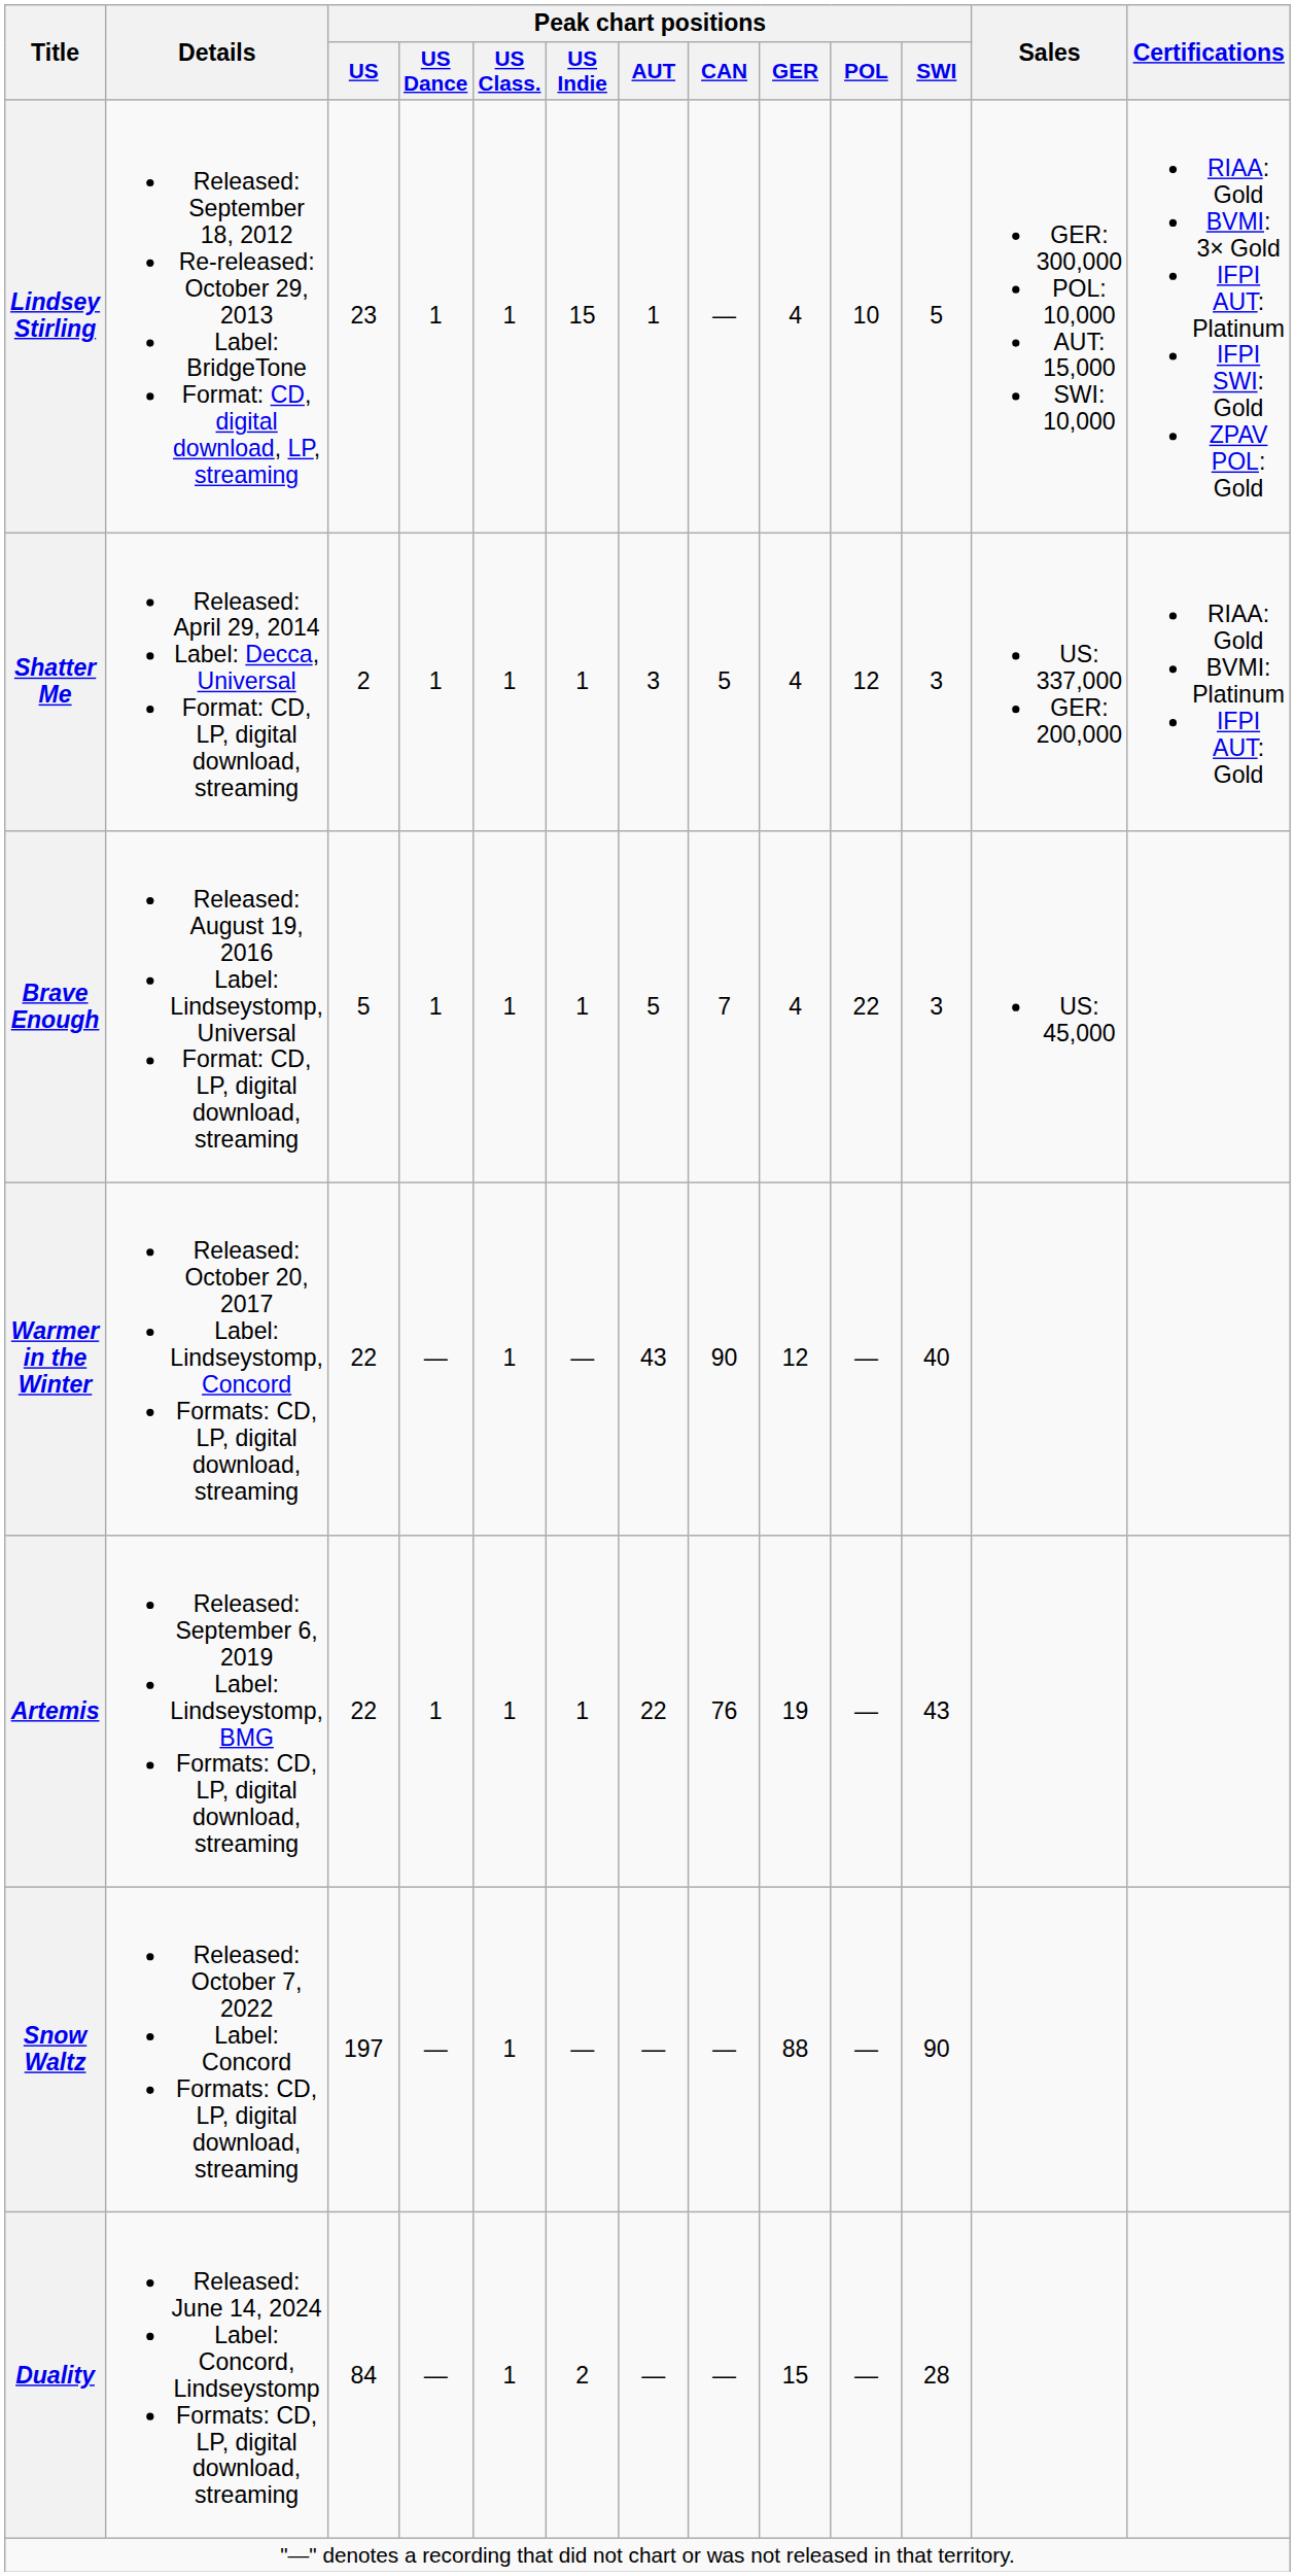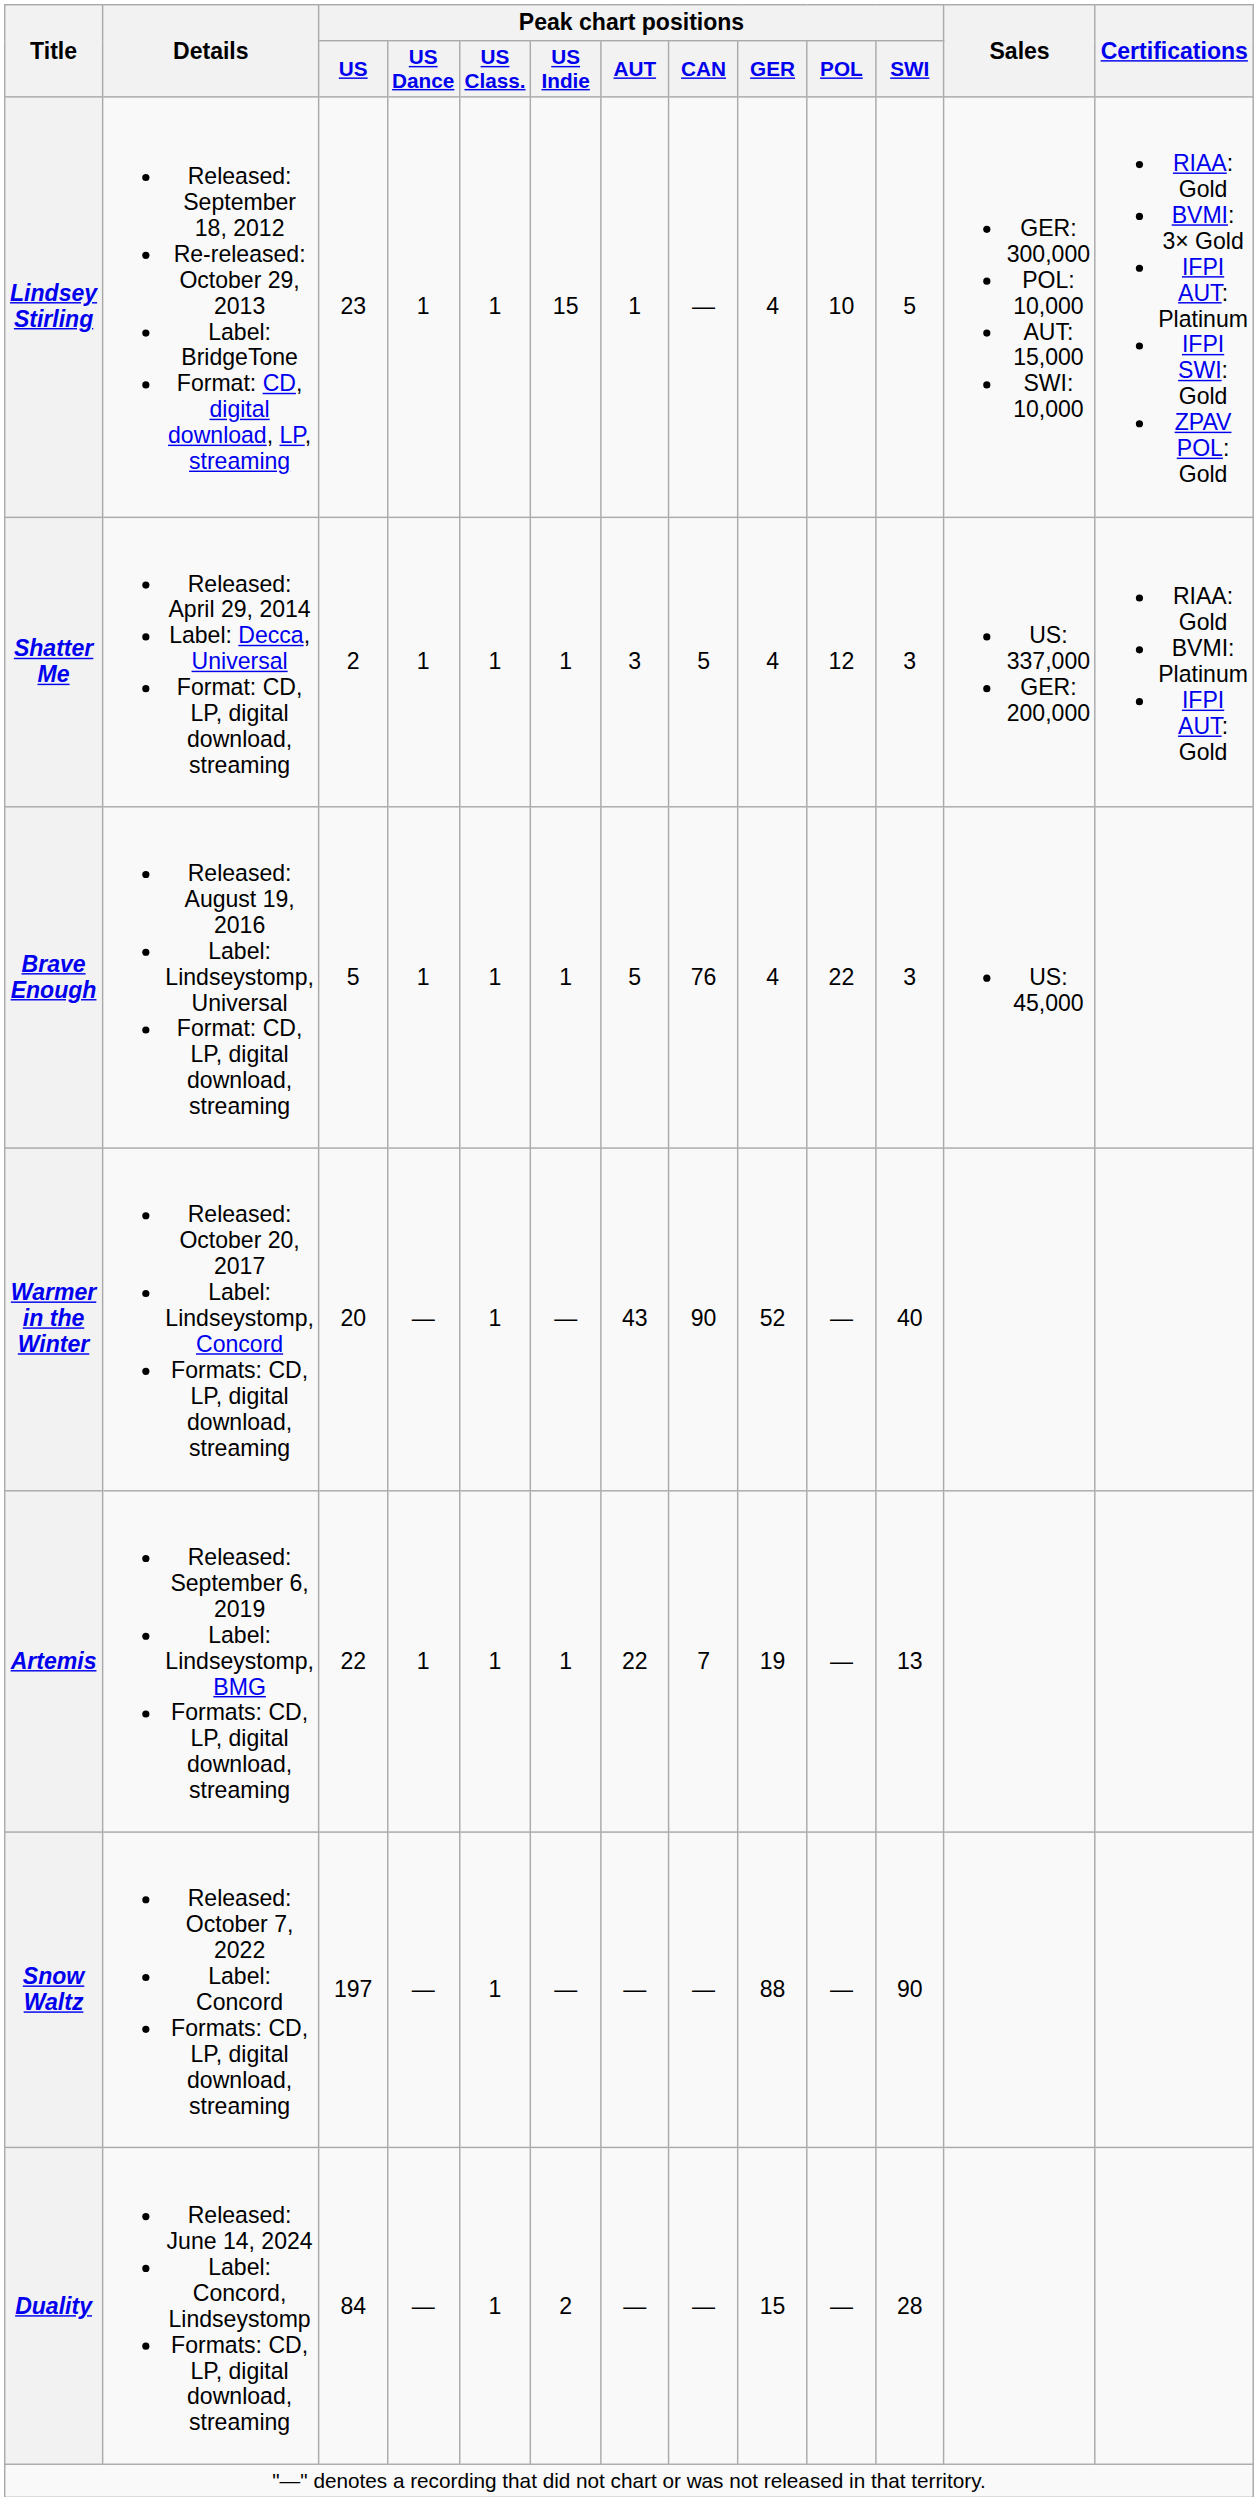 <table class="wikitable plainrowheaders" style="text-align:center;">
 <tr>
 <th scope="col" rowspan="2">Title</th>
 <th scope="col" rowspan="2">Details</th>
 <th scope="col" colspan="9">Peak chart positions</th>
 <th scope="col" rowspan="2">Sales</th>
 <th scope="col" rowspan="2"><a href='#'>Certifications</a></th>
 </tr>
 <tr>
 <th scope="col" style="width:3em;font-size:90%;"><a href='#'>US</a><br></th>
 <th scope="col" style="width:3em;font-size:90%;"><a href='#'>US <br>Dance</a><br></th>
 <th scope="col" style="width:3em;font-size:90%;"><a href='#'>US <br>Class.</a><br></th>
 <th scope="col" style="width:3em;font-size:90%;"><a href='#'>US <br>Indie</a><br></th>
 <th scope="col" style="width:3em;font-size:90%;"><a href='#'>AUT</a><br></th>
 <th scope="col" style="width:3em;font-size:90%;"><a href='#'>CAN</a><br></th>
 <th scope="col" style="width:3em;font-size:90%;"><a href='#'>GER</a><br></th>
 <th scope="col" style="width:3em;font-size:90%;"><a href='#'>POL</a><br></th>
 <th scope="col" style="width:3em;font-size:90%;"><a href='#'>SWI</a><br></th>
 </tr>
 <tr>
 <th scope="row"><em><a href='#'>Lindsey Stirling</a></em></th>
 <td><br><ul><li>Released: September 18, 2012</li><li>Re-released: October 29, 2013</li><li>Label: BridgeTone</li><li>Format: <a href='#'>CD</a>, <a href='#'>digital download</a>, <a href='#'>LP</a>, <a href='#'>streaming</a></li></ul></td>
 <td>23</td>
 <td>1</td>
 <td>1</td>
 <td>15</td>
 <td>1</td>
 <td>—</td>
 <td>4</td>
 <td>10</td>
 <td>5</td>
 <td><br><ul><li>GER: 300,000</li><li>POL: 10,000</li><li>AUT: 15,000</li><li>SWI: 10,000</li></ul></td>
 <td><br><ul><li><a href='#'>RIAA</a>: Gold</li><li><a href='#'>BVMI</a>: 3× Gold</li><li><a href='#'>IFPI AUT</a>: Platinum</li><li><a href='#'>IFPI SWI</a>: Gold</li><li><a href='#'>ZPAV POL</a>: Gold</li></ul></td>
 </tr>
 <tr>
 <th scope="row"><em><a href='#'>Shatter Me</a></em></th>
 <td><br><ul><li>Released: April 29, 2014</li><li>Label: <a href='#'>Decca</a>, <a href='#'>Universal</a></li><li>Format: CD, LP, digital download, streaming</li></ul></td>
 <td>2</td>
 <td>1</td>
 <td>1</td>
 <td>1</td>
 <td>3</td>
 <td>5</td>
 <td>4</td>
 <td>12</td>
 <td>3</td>
 <td><br><ul><li>US: 337,000</li><li>GER: 200,000</li></ul></td>
 <td><br><ul><li>RIAA: Gold</li><li>BVMI: Platinum</li><li><a href='#'>IFPI AUT</a>: Gold</li></ul></td>
 </tr>
 <tr>
 <th scope="row"><em><a href='#'>Brave Enough</a></em></th>
 <td><br><ul><li>Released: August 19, 2016</li><li>Label: Lindseystomp, Universal</li><li>Format: CD, LP, digital download, streaming</li></ul></td>
 <td>5</td>
 <td>1</td>
 <td>1</td>
 <td>1</td>
 <td>5</td>
-<td>7</td>
+<td>76</td>
 <td>4</td>
 <td>22</td>
 <td>3</td>
 <td><br><ul><li>US: 45,000</li></ul></td>
 <td></td>
 </tr>
 <tr>
 <th scope="row"><em><a href='#'>Warmer in the Winter</a></em></th>
 <td><br><ul><li>Released: October 20, 2017</li><li>Label: Lindseystomp, <a href='#'>Concord</a></li><li>Formats: CD, LP, digital download, streaming</li></ul></td>
-<td>22</td>
+<td>20</td>
 <td>—</td>
 <td>1</td>
 <td>—</td>
 <td>43</td>
 <td>90</td>
-<td>12</td>
+<td>52</td>
 <td>—</td>
 <td>40</td>
 <td></td>
 <td></td>
 </tr>
 <tr>
 <th scope="row"><em><a href='#'>Artemis</a></em></th>
 <td><br><ul><li>Released: September 6, 2019</li><li>Label: Lindseystomp, <a href='#'>BMG</a></li><li>Formats: CD, LP, digital download, streaming</li></ul></td>
 <td>22</td>
 <td>1</td>
 <td>1</td>
 <td>1</td>
 <td>22</td>
-<td>76</td>
+<td>7</td>
 <td>19</td>
 <td>—</td>
-<td>43</td>
+<td>13</td>
 <td></td>
 <td></td>
 </tr>
 <tr>
 <th scope="row"><em><a href='#'>Snow Waltz</a></em></th>
 <td><br><ul><li>Released: October 7, 2022</li><li>Label: Concord</li><li>Formats: CD, LP, digital download, streaming</li></ul></td>
 <td>197</td>
 <td>—</td>
 <td>1</td>
 <td>—</td>
 <td>—</td>
 <td>—</td>
 <td>88</td>
 <td>—</td>
 <td>90</td>
 <td></td>
 <td></td>
 </tr>
 <tr>
 <th scope="row"><em><a href='#'>Duality</a></em></th>
 <td><br><ul><li>Released: June 14, 2024</li><li>Label: Concord, Lindseystomp</li><li>Formats: CD, LP, digital download, streaming</li></ul></td>
 <td>84</td>
 <td>—</td>
 <td>1</td>
 <td>2</td>
 <td>—</td>
 <td>—</td>
 <td>15</td>
 <td>—</td>
 <td>28</td>
 <td></td>
 <td></td>
 </tr>
 <tr>
 <td colspan="14" style="font-size:90%">"—" denotes a recording that did not chart or was not released in that territory.</td>
 </tr>
 </table>
